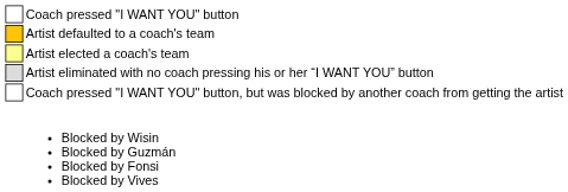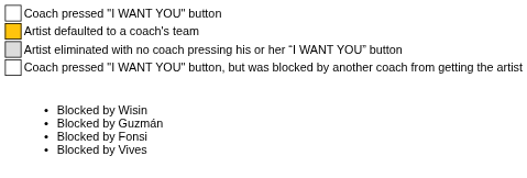 <table class="toccolours" style="font-size: 90%; white-space: nowrap;">
 <tr>
 <td style="background:white; border:1px solid black;"> <strong></strong> </td>
 <td>Coach pressed "I WANT YOU" button</td>
 </tr>
 <tr>
 <td style="background:#ffc40c; border:1px solid black;">    </td>
 <td>Artist defaulted to a coach's team</td>
-</tr>
-<tr>
-<td style="background:#fdfc8f; border:1px solid black;">    </td>
-<td style="padding-right: 8px">Artist elected a coach's team</td>
 </tr>
 <tr>
 <td style="background:#dcdcdc; border:1px solid black;">    </td>
 <td>Artist eliminated with no coach pressing his or her “I WANT YOU” button</td>
 </tr>
 <tr>
 <td style="background:white; border:1px solid black;"> <strong></strong> </td>
 <td>Coach pressed "I WANT YOU" button, but was blocked by another coach from getting the artist</td>
 </tr>
 <tr>
 <td></td>
 <td><br><ul><li> Blocked by Wisin</li><li> Blocked by Guzmán</li><li> Blocked by Fonsi</li><li> Blocked by Vives</li></ul></td>
 </tr>
 </table>
